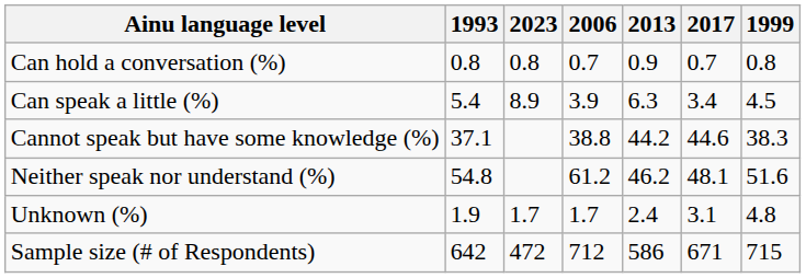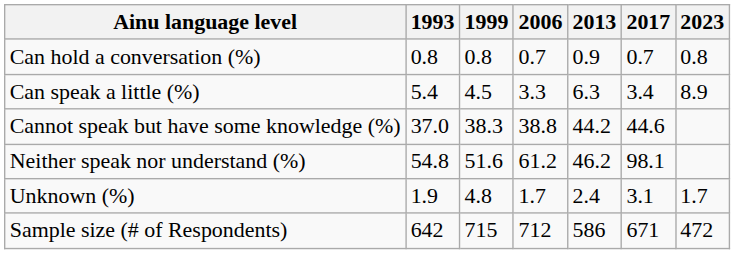 <table class="wikitable">
 <tr>
 <th>Ainu language level</th>
 <th>1993</th>
-<th>2023</th>
+<th>1999</th>
 <th>2006</th>
 <th>2013</th>
 <th>2017</th>
-<th>1999</th>
+<th>2023</th>
 </tr>
 <tr>
 <td>Can hold a conversation (%)</td>
 <td>0.8</td>
 <td>0.8</td>
 <td>0.7</td>
 <td>0.9</td>
 <td>0.7</td>
 <td>0.8</td>
 </tr>
 <tr>
 <td>Can speak a little (%)</td>
 <td>5.4</td>
-<td>8.9</td>
-<td>3.9</td>
+<td>4.5</td>
+<td>3.3</td>
 <td>6.3</td>
 <td>3.4</td>
-<td>4.5</td>
+<td>8.9</td>
 </tr>
 <tr>
 <td>Cannot speak but have some knowledge (%)</td>
-<td>37.1</td>
-<td></td>
+<td>37.0</td>
+<td>38.3</td>
 <td>38.8</td>
 <td>44.2</td>
 <td>44.6</td>
-<td>38.3</td>
+<td></td>
 </tr>
 <tr>
 <td>Neither speak nor understand (%)</td>
 <td>54.8</td>
-<td></td>
+<td>51.6</td>
 <td>61.2</td>
 <td>46.2</td>
-<td>48.1</td>
-<td>51.6</td>
+<td>98.1</td>
+<td></td>
 </tr>
 <tr>
 <td>Unknown (%)</td>
 <td>1.9</td>
-<td>1.7</td>
+<td>4.8</td>
 <td>1.7</td>
 <td>2.4</td>
 <td>3.1</td>
-<td>4.8</td>
+<td>1.7</td>
 </tr>
 <tr>
 <td>Sample size (# of Respondents)</td>
 <td>642</td>
-<td>472</td>
+<td>715</td>
 <td>712</td>
 <td>586</td>
 <td>671</td>
-<td>715</td>
+<td>472</td>
 </tr>
 </table>
